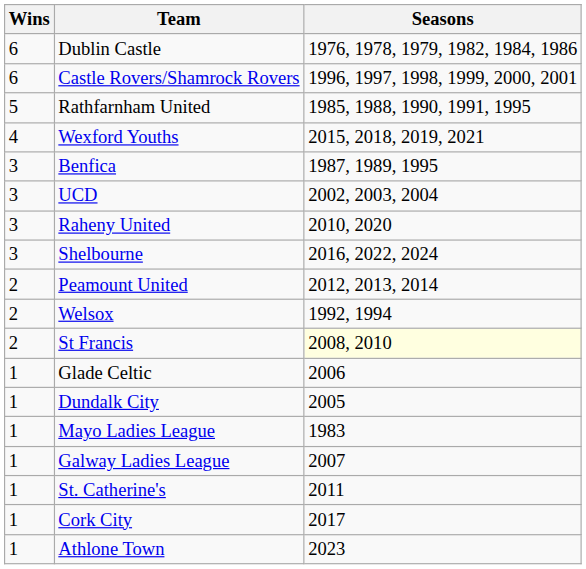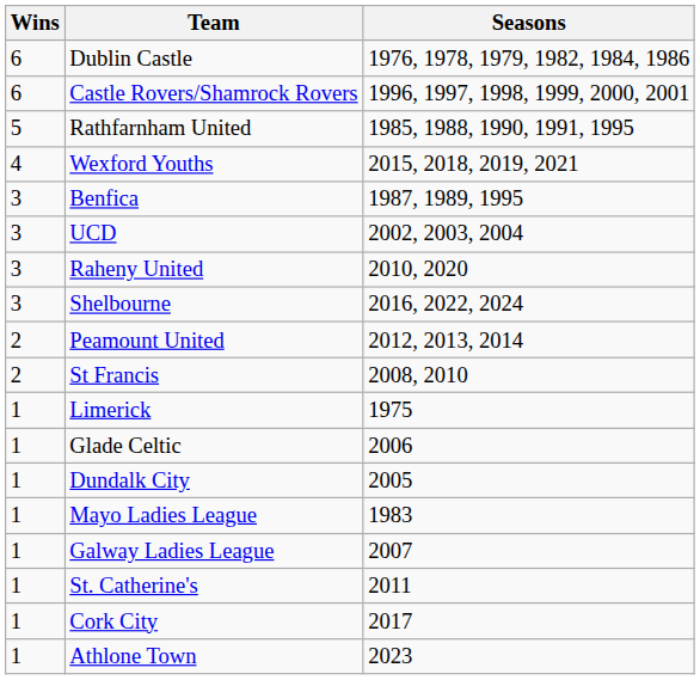 <table class="wikitable">
 <tr>
 <th>Wins</th>
 <th>Team</th>
 <th>Seasons</th>
 </tr>
 <tr>
 <td>6</td>
 <td>Dublin Castle </td>
 <td>1976, 1978, 1979, 1982, 1984, 1986  </td>
 </tr>
 <tr>
 <td>6</td>
 <td><a href='#'>Castle Rovers/Shamrock Rovers</a></td>
 <td>1996, 1997, 1998, 1999, 2000, 2001</td>
 </tr>
 <tr>
 <td>5</td>
 <td>Rathfarnham United</td>
 <td>1985, 1988, 1990, 1991, 1995</td>
 </tr>
 <tr>
 <td>4</td>
 <td><a href='#'>Wexford Youths</a></td>
 <td>2015, 2018, 2019, 2021</td>
 </tr>
 <tr>
 <td>3</td>
 <td><a href='#'>Benfica</a></td>
 <td>1987, 1989, 1995</td>
 </tr>
 <tr>
 <td>3</td>
 <td><a href='#'>UCD</a></td>
 <td>2002, 2003, 2004</td>
 </tr>
 <tr>
 <td>3</td>
 <td><a href='#'>Raheny United</a></td>
 <td>2010, 2020</td>
 </tr>
 <tr>
 <td>3</td>
 <td><a href='#'>Shelbourne</a></td>
 <td>2016, 2022, 2024</td>
 </tr>
 <tr>
 <td>2</td>
 <td><a href='#'>Peamount United</a></td>
 <td>2012, 2013, 2014</td>
 </tr>
 <tr>
 <td>2</td>
-<td><a href='#'>Welsox</a></td>
-<td>1992, 1994</td>
+<td><a href='#'>St Francis</a></td>
+<td>2008, 2010</td>
 </tr>
 <tr>
-<td>2</td>
-<td><a href='#'>St Francis</a></td>
-<td style="background: lightyellow;">2008, 2010</td>
+<td>1</td>
+<td><a href='#'>Limerick</a></td>
+<td>1975</td>
 </tr>
 <tr>
 <td>1</td>
 <td>Glade Celtic</td>
 <td>2006</td>
 </tr>
 <tr>
 <td>1</td>
 <td><a href='#'>Dundalk City</a></td>
 <td>2005</td>
 </tr>
 <tr>
 <td>1</td>
 <td><a href='#'>Mayo Ladies League</a></td>
 <td>1983</td>
 </tr>
 <tr>
 <td>1</td>
 <td><a href='#'>Galway Ladies League</a></td>
 <td>2007</td>
 </tr>
 <tr>
 <td>1</td>
 <td><a href='#'>St. Catherine's</a></td>
 <td>2011</td>
 </tr>
 <tr>
 <td>1</td>
 <td><a href='#'>Cork City</a></td>
 <td>2017</td>
 </tr>
 <tr>
 <td>1</td>
 <td><a href='#'>Athlone Town</a></td>
 <td>2023</td>
 </tr>
 </table>
